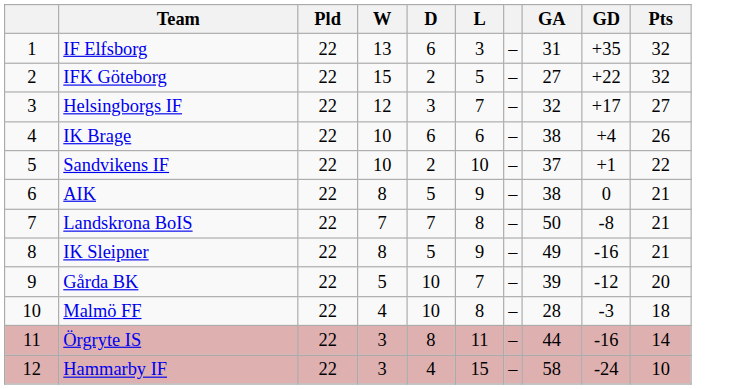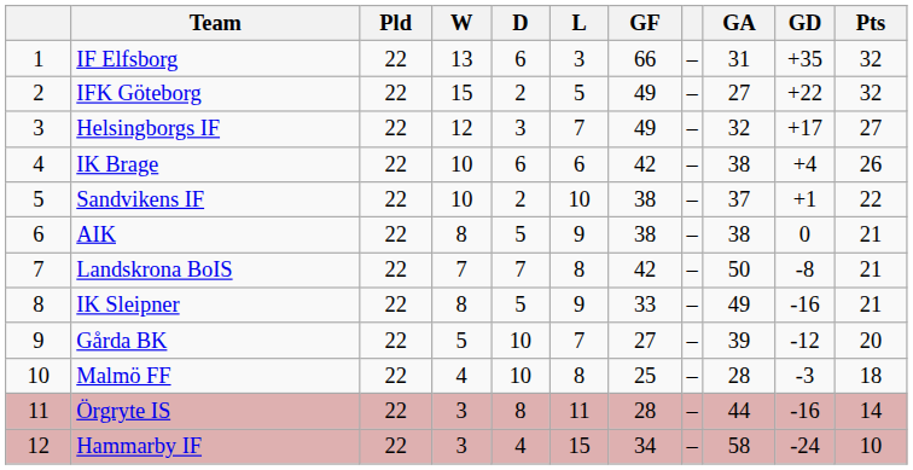 <table class="wikitable" style="text-align: center;">
 <tr>
 <th style="width: 40px;"></th>
 <th style="width: 200px;">Team</th>
 <th style="width: 45px;">Pld</th>
 <th style="width: 35px;">W</th>
 <th style="width: 35px;">D</th>
 <th style="width: 35px;">L</th>
+<th style="width: 45px;">GF</th>
 <th></th>
 <th style="width: 45px;">GA</th>
 <th style="width: 35px;">GD</th>
 <th style="width: 45px;">Pts</th>
 </tr>
 <tr>
 <td>1</td>
 <td style="text-align: left;"><a href='#'>IF Elfsborg</a></td>
 <td>22</td>
 <td>13</td>
 <td>6</td>
 <td>3</td>
+<td>66</td>
 <td>–</td>
 <td>31</td>
 <td>+35</td>
 <td>32</td>
 </tr>
 <tr>
 <td>2</td>
 <td style="text-align: left;"><a href='#'>IFK Göteborg</a></td>
 <td>22</td>
 <td>15</td>
 <td>2</td>
 <td>5</td>
+<td>49</td>
 <td>–</td>
 <td>27</td>
 <td>+22</td>
 <td>32</td>
 </tr>
 <tr>
 <td>3</td>
 <td style="text-align: left;"><a href='#'>Helsingborgs IF</a></td>
 <td>22</td>
 <td>12</td>
 <td>3</td>
 <td>7</td>
+<td>49</td>
 <td>–</td>
 <td>32</td>
 <td>+17</td>
 <td>27</td>
 </tr>
 <tr>
 <td>4</td>
 <td style="text-align: left;"><a href='#'>IK Brage</a></td>
 <td>22</td>
 <td>10</td>
 <td>6</td>
 <td>6</td>
+<td>42</td>
 <td>–</td>
 <td>38</td>
 <td>+4</td>
 <td>26</td>
 </tr>
 <tr>
 <td>5</td>
 <td style="text-align: left;"><a href='#'>Sandvikens IF</a></td>
 <td>22</td>
 <td>10</td>
 <td>2</td>
 <td>10</td>
+<td>38</td>
 <td>–</td>
 <td>37</td>
 <td>+1</td>
 <td>22</td>
 </tr>
 <tr>
 <td>6</td>
 <td style="text-align: left;"><a href='#'>AIK</a></td>
 <td>22</td>
 <td>8</td>
 <td>5</td>
 <td>9</td>
+<td>38</td>
 <td>–</td>
 <td>38</td>
 <td>0</td>
 <td>21</td>
 </tr>
 <tr>
 <td>7</td>
 <td style="text-align: left;"><a href='#'>Landskrona BoIS</a></td>
 <td>22</td>
 <td>7</td>
 <td>7</td>
 <td>8</td>
+<td>42</td>
 <td>–</td>
 <td>50</td>
 <td>-8</td>
 <td>21</td>
 </tr>
 <tr>
 <td>8</td>
 <td style="text-align: left;"><a href='#'>IK Sleipner</a></td>
 <td>22</td>
 <td>8</td>
 <td>5</td>
 <td>9</td>
+<td>33</td>
 <td>–</td>
 <td>49</td>
 <td>-16</td>
 <td>21</td>
 </tr>
 <tr>
 <td>9</td>
 <td style="text-align: left;"><a href='#'>Gårda BK</a></td>
 <td>22</td>
 <td>5</td>
 <td>10</td>
 <td>7</td>
+<td>27</td>
 <td>–</td>
 <td>39</td>
 <td>-12</td>
 <td>20</td>
 </tr>
 <tr>
 <td>10</td>
 <td style="text-align: left;"><a href='#'>Malmö FF</a></td>
 <td>22</td>
 <td>4</td>
 <td>10</td>
 <td>8</td>
+<td>25</td>
 <td>–</td>
 <td>28</td>
 <td>-3</td>
 <td>18</td>
 </tr>
 <tr style="background: #deb0b0">
 <td>11</td>
 <td style="text-align: left;"><a href='#'>Örgryte IS</a></td>
 <td>22</td>
 <td>3</td>
 <td>8</td>
 <td>11</td>
+<td>28</td>
 <td>–</td>
 <td>44</td>
 <td>-16</td>
 <td>14</td>
 </tr>
 <tr style="background: #deb0b0">
 <td>12</td>
 <td style="text-align: left;"><a href='#'>Hammarby IF</a></td>
 <td>22</td>
 <td>3</td>
 <td>4</td>
 <td>15</td>
+<td>34</td>
 <td>–</td>
 <td>58</td>
 <td>-24</td>
 <td>10</td>
 </tr>
 </table>
